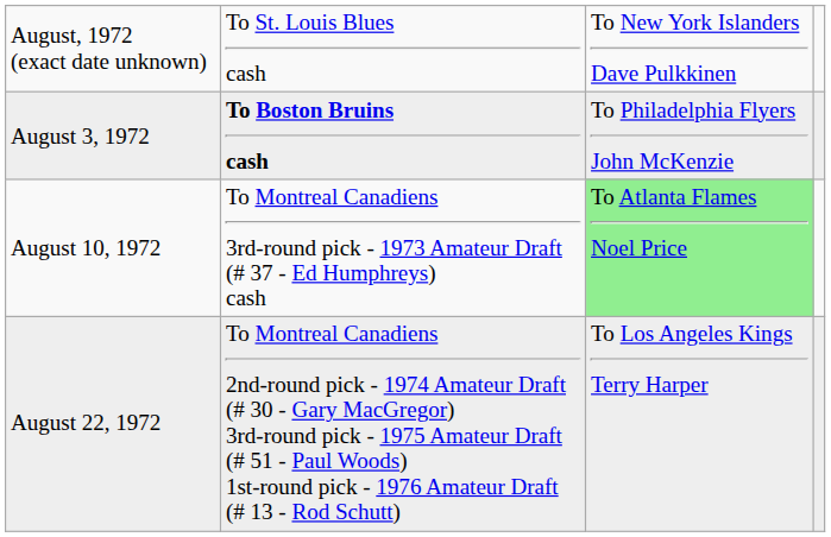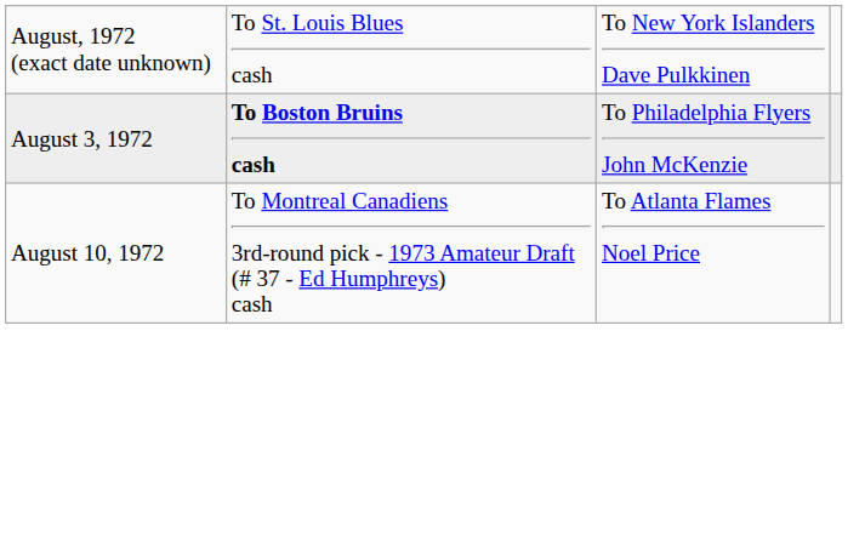 <table class="wikitable" style="border:1px solid #999; width:580px;">
 <tr>
 <td>August, 1972<br>(exact date unknown)</td>
 <td valign="top">To <a href='#'>St. Louis Blues</a><hr>cash</td>
 <td valign="top">To <a href='#'>New York Islanders</a><hr><a href='#'>Dave Pulkkinen</a></td>
 <td></td>
 </tr>
 <tr bgcolor="eeeeee">
 <td>August 3, 1972</td>
 <td valign="top"><strong>To <a href='#'>Boston Bruins</a><hr>cash</strong></td>
 <td valign="top">To <a href='#'>Philadelphia Flyers</a><hr><a href='#'>John McKenzie</a></td>
 <td></td>
 </tr>
 <tr>
 <td>August 10, 1972</td>
 <td valign="top">To <a href='#'>Montreal Canadiens</a><hr>3rd-round pick - <a href='#'>1973 Amateur Draft</a><br>(# 37 - <a href='#'>Ed Humphreys</a>)<br>cash</td>
-<td valign="top" style="background: lightgreen;">To <a href='#'>Atlanta Flames</a><hr><a href='#'>Noel Price</a></td>
-<td></td>
-</tr>
-<tr bgcolor="eeeeee">
-<td>August 22, 1972</td>
-<td valign="top">To <a href='#'>Montreal Canadiens</a><hr>2nd-round pick - <a href='#'>1974 Amateur Draft</a><br>(# 30 - <a href='#'>Gary MacGregor</a>)<br>3rd-round pick - <a href='#'>1975 Amateur Draft</a><br>(# 51 - <a href='#'>Paul Woods</a>)<br>1st-round pick - <a href='#'>1976 Amateur Draft</a><br>(# 13 - <a href='#'>Rod Schutt</a>)</td>
-<td valign="top">To <a href='#'>Los Angeles Kings</a><hr><a href='#'>Terry Harper</a></td>
+<td valign="top">To <a href='#'>Atlanta Flames</a><hr><a href='#'>Noel Price</a></td>
 <td></td>
 </tr>
 </table>
